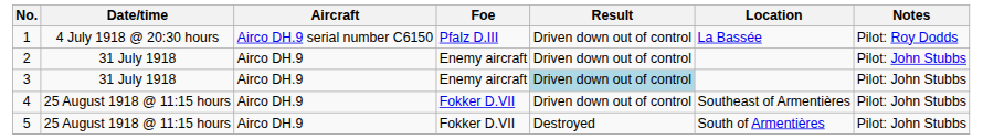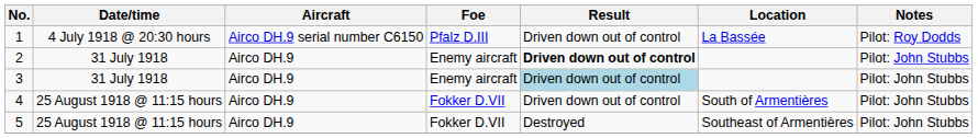 <table class="wikitable" border="1" style="margin: 1em auto 1em auto">
 <tr>
 <th>No.</th>
 <th>Date/time</th>
 <th>Aircraft</th>
 <th>Foe</th>
 <th>Result</th>
 <th>Location</th>
 <th>Notes</th>
 </tr>
 <tr>
 <td align="center">1</td>
 <td align="center">4 July 1918 @ 20:30 hours</td>
 <td><a href='#'>Airco DH.9</a> serial number C6150</td>
 <td><a href='#'>Pfalz D.III</a></td>
 <td>Driven down out of control</td>
 <td><a href='#'>La Bassée</a></td>
 <td>Pilot: <a href='#'>Roy Dodds</a></td>
 </tr>
 <tr>
 <td align="center">2</td>
 <td align="center">31 July 1918</td>
 <td>Airco DH.9</td>
 <td>Enemy aircraft</td>
-<td>Driven down out of control</td>
+<td><strong>Driven down out of control</strong></td>
 <td></td>
 <td>Pilot: <a href='#'>John Stubbs</a></td>
 </tr>
 <tr>
 <td align="center">3</td>
 <td align="center">31 July 1918</td>
 <td>Airco DH.9</td>
 <td>Enemy aircraft</td>
 <td style="background: lightblue;">Driven down out of control</td>
 <td></td>
 <td>Pilot: John Stubbs</td>
 </tr>
 <tr>
 <td align="center">4</td>
 <td align="center">25 August 1918 @ 11:15 hours</td>
 <td>Airco DH.9</td>
 <td><a href='#'>Fokker D.VII</a></td>
 <td>Driven down out of control</td>
-<td>Southeast of Armentières</td>
+<td>South of <a href='#'>Armentières</a></td>
 <td>Pilot: John Stubbs</td>
 </tr>
 <tr>
 <td align="center">5</td>
 <td align="center">25 August 1918 @ 11:15 hours</td>
 <td>Airco DH.9</td>
 <td>Fokker D.VII</td>
 <td>Destroyed</td>
-<td>South of <a href='#'>Armentières</a></td>
+<td>Southeast of Armentières</td>
 <td>Pilot: John Stubbs</td>
 </tr>
 <tr>
 </tr>
 </table>
